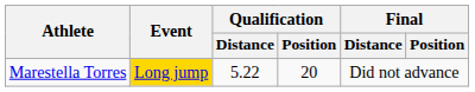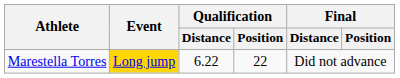 <table class=wikitable style="font-size:90%">
 <tr>
 <th rowspan="2">Athlete</th>
 <th rowspan="2">Event</th>
 <th colspan="2">Qualification</th>
 <th colspan="2">Final</th>
 </tr>
 <tr style="font-size:95%">
 <th>Distance</th>
 <th>Position</th>
 <th>Distance</th>
 <th>Position</th>
 </tr>
 <tr align=center>
 <td align=left><a href='#'>Marestella Torres</a></td>
 <td align=left style="background: gold;"><a href='#'>Long jump</a></td>
-<td>5.22</td>
-<td>20</td>
+<td>6.22</td>
+<td>22</td>
 <td colspan=2>Did not advance</td>
 </tr>
 </table>
